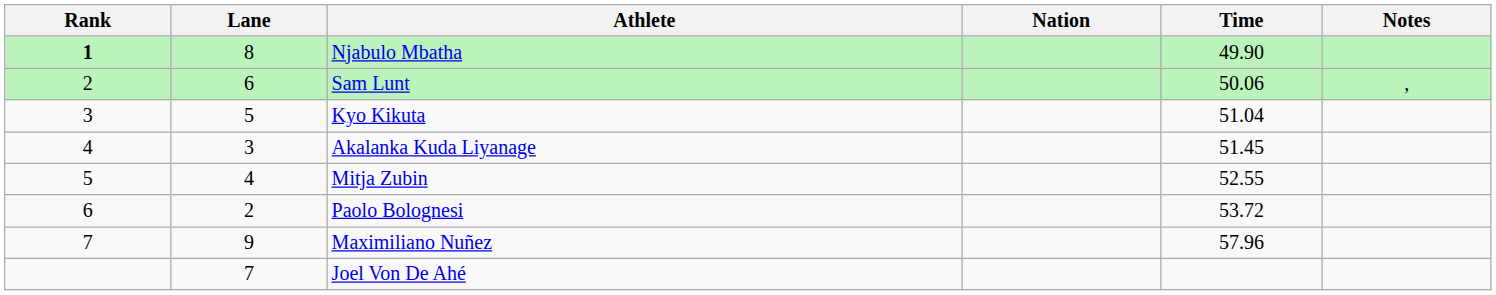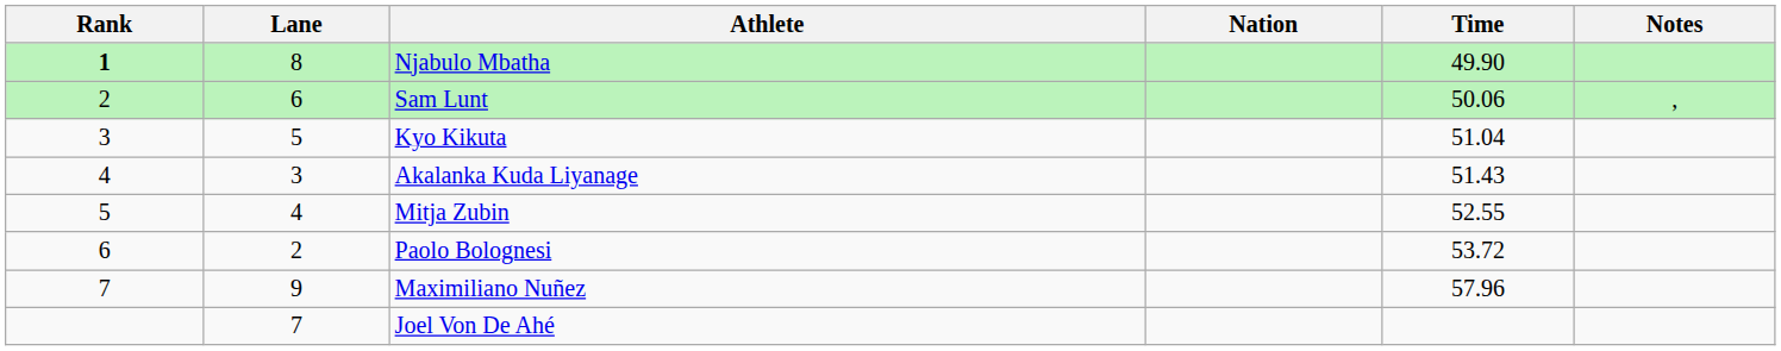 <table class="wikitable sortable" style="text-align:center;width: 60%;">
 <tr>
 <th scope="col">Rank</th>
 <th scope="col">Lane</th>
 <th scope="col">Athlete</th>
 <th scope="col">Nation</th>
 <th scope="col">Time</th>
 <th scope="col">Notes</th>
 </tr>
 <tr bgcolor=bbf3bb>
 <td><strong>1</strong></td>
 <td>8</td>
 <td align=left><a href='#'>Njabulo Mbatha</a></td>
 <td align=left></td>
 <td>49.90</td>
 <td></td>
 </tr>
 <tr bgcolor=bbf3bb>
 <td>2</td>
 <td>6</td>
 <td align=left><a href='#'>Sam Lunt</a></td>
 <td align=left></td>
 <td>50.06</td>
 <td>, </td>
 </tr>
 <tr>
 <td>3</td>
 <td>5</td>
 <td align=left><a href='#'>Kyo Kikuta</a></td>
 <td align=left></td>
 <td>51.04</td>
 <td></td>
 </tr>
 <tr>
 <td>4</td>
 <td>3</td>
 <td align=left><a href='#'>Akalanka Kuda Liyanage</a></td>
 <td align=left></td>
-<td>51.45</td>
+<td>51.43</td>
 <td></td>
 </tr>
 <tr>
 <td>5</td>
 <td>4</td>
 <td align=left><a href='#'>Mitja Zubin</a></td>
 <td align=left></td>
 <td>52.55</td>
 <td></td>
 </tr>
 <tr>
 <td>6</td>
 <td>2</td>
 <td align=left><a href='#'>Paolo Bolognesi</a></td>
 <td align=left></td>
 <td>53.72</td>
 <td></td>
 </tr>
 <tr>
 <td>7</td>
 <td>9</td>
 <td align=left><a href='#'>Maximiliano Nuñez</a></td>
 <td align=left></td>
 <td>57.96</td>
 <td></td>
 </tr>
 <tr>
 <td></td>
 <td>7</td>
 <td align=left><a href='#'>Joel Von De Ahé</a></td>
 <td align=left></td>
 <td></td>
 <td></td>
 </tr>
 </table>
